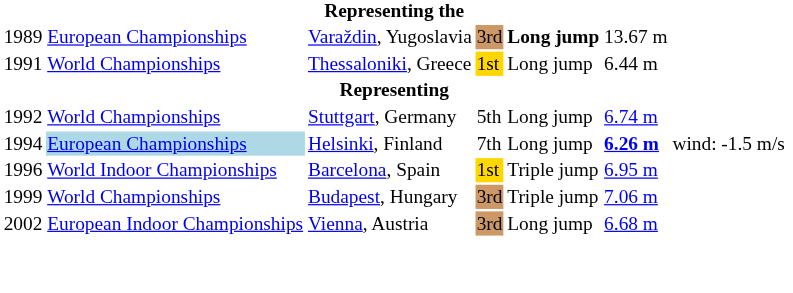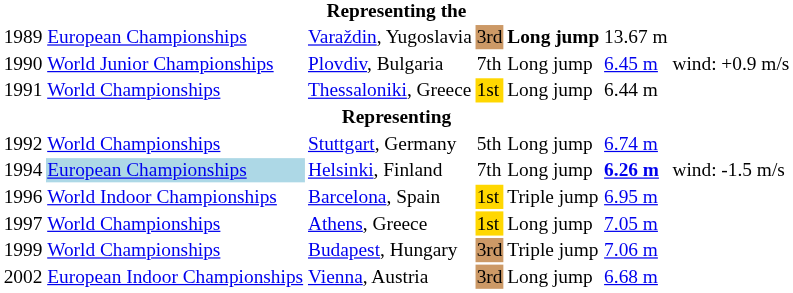 <table>
 <tr>
 <th colspan="7">Representing the </th>
 </tr>
 <tr>
 <td>1989</td>
 <td><a href='#'>European Championships</a></td>
 <td><a href='#'>Varaždin</a>, Yugoslavia</td>
 <td bgcolor=cc9966>3rd</td>
 <td><strong>Long jump</strong></td>
 <td>13.67 m</td>
+</tr>
+<tr>
+<td>1990</td>
+<td><a href='#'>World Junior Championships</a></td>
+<td><a href='#'>Plovdiv</a>, Bulgaria</td>
+<td>7th</td>
+<td>Long jump</td>
+<td><a href='#'>6.45 m</a></td>
+<td>wind: +0.9 m/s</td>
 </tr>
 <tr>
 <td>1991</td>
 <td><a href='#'>World Championships</a></td>
 <td><a href='#'>Thessaloniki</a>, Greece</td>
 <td bgcolor=gold>1st</td>
 <td>Long jump</td>
 <td>6.44 m</td>
 </tr>
 <tr>
 <th colspan="7">Representing </th>
 </tr>
 <tr>
 <td>1992</td>
 <td><a href='#'>World Championships</a></td>
 <td><a href='#'>Stuttgart</a>, Germany</td>
 <td>5th</td>
 <td>Long jump</td>
 <td><a href='#'>6.74 m</a></td>
 </tr>
 <tr>
 <td>1994</td>
 <td style="background: lightblue;"><a href='#'>European Championships</a></td>
 <td><a href='#'>Helsinki</a>, Finland</td>
 <td>7th</td>
 <td>Long jump</td>
 <td><strong><a href='#'>6.26 m</a></strong></td>
 <td>wind: -1.5 m/s</td>
 </tr>
 <tr>
 <td>1996</td>
 <td><a href='#'>World Indoor Championships</a></td>
 <td><a href='#'>Barcelona</a>, Spain</td>
 <td bgcolor="gold">1st</td>
 <td>Triple jump</td>
 <td><a href='#'>6.95 m</a></td>
 </tr>
 <tr>
+<td>1997</td>
+<td><a href='#'>World Championships</a></td>
+<td><a href='#'>Athens</a>, Greece</td>
+<td bgcolor="gold">1st</td>
+<td>Long jump</td>
+<td><a href='#'>7.05 m</a></td>
+<td></td>
+</tr>
+<tr>
 <td>1999</td>
 <td><a href='#'>World Championships</a></td>
 <td><a href='#'>Budapest</a>, Hungary</td>
 <td bgcolor="cc9966">3rd</td>
 <td>Triple jump</td>
 <td><a href='#'>7.06 m</a></td>
 </tr>
 <tr>
 <td>2002</td>
 <td><a href='#'>European Indoor Championships</a></td>
 <td><a href='#'>Vienna</a>, Austria</td>
 <td bgcolor="cc9966">3rd</td>
 <td>Long jump</td>
 <td><a href='#'>6.68 m</a></td>
 </tr>
 </table>
